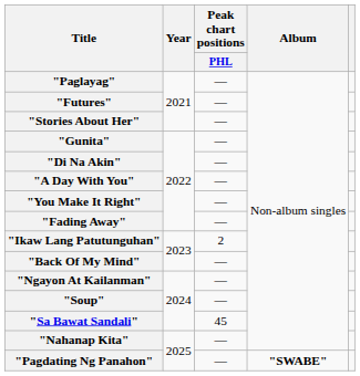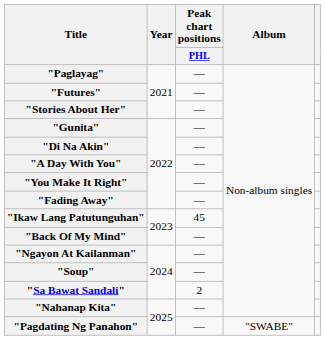 <table class="wikitable plainrowheaders" style="text-align:center;">
 <tr>
 <th scope="col" rowspan="2">Title</th>
 <th scope="col" rowspan="2">Year</th>
 <th scope="col" colspan="1">Peak chart positions</th>
 <th scope="col" rowspan="2">Album</th>
 <th scope="col" rowspan="2"></th>
 </tr>
 <tr>
 <th scope="col" style="font-size:90%; width:3.5em"><a href='#'>PHL</a><br></th>
 </tr>
 <tr>
 <th scope="row">"Paglayag"</th>
 <td rowspan="3">2021</td>
 <td>—</td>
 <td rowspan="14">Non-album singles</td>
 <td></td>
 </tr>
 <tr>
 <th scope="row">"Futures"</th>
 <td>—</td>
 <td></td>
 </tr>
 <tr>
 <th scope="row">"Stories About Her"</th>
 <td>—</td>
 <td></td>
 </tr>
 <tr>
 <th scope="row">"Gunita"</th>
 <td rowspan="5">2022</td>
 <td>—</td>
 <td></td>
 </tr>
 <tr>
 <th scope="row">"Di Na Akin"</th>
 <td>—</td>
 <td></td>
 </tr>
 <tr>
 <th scope="row">"A Day With You"</th>
 <td>—</td>
 <td></td>
 </tr>
 <tr>
 <th scope="row">"You Make It Right"</th>
 <td>—</td>
 <td></td>
 </tr>
 <tr>
 <th scope="row">"Fading Away"</th>
 <td>—</td>
 <td></td>
 </tr>
 <tr>
 <th scope="row">"Ikaw Lang Patutunguhan"</th>
 <td rowspan="2">2023</td>
-<td>2</td>
+<td>45</td>
 <td></td>
 </tr>
 <tr>
 <th scope="row">"Back Of My Mind"</th>
 <td>—</td>
 <td></td>
 </tr>
 <tr>
 <th scope="row">"Ngayon At Kailanman"</th>
 <td rowspan="3">2024</td>
 <td>—</td>
 <td></td>
 </tr>
 <tr>
 <th scope="row">"Soup"</th>
 <td>—</td>
 <td></td>
 </tr>
 <tr>
 <th scope="row">"<a href='#'>Sa Bawat Sandali</a>"</th>
-<td>45</td>
+<td>2</td>
 <td></td>
 </tr>
 <tr>
 <th scope="row">"Nahanap Kita"</th>
 <td rowspan="2">2025</td>
 <td>—</td>
 <td></td>
 </tr>
 <tr>
 <th scope="row">"Pagdating Ng Panahon"</th>
 <td>—</td>
-<td><strong>"SWABE"</strong></td>
+<td>"SWABE"</td>
 <td></td>
 </tr>
 </table>
